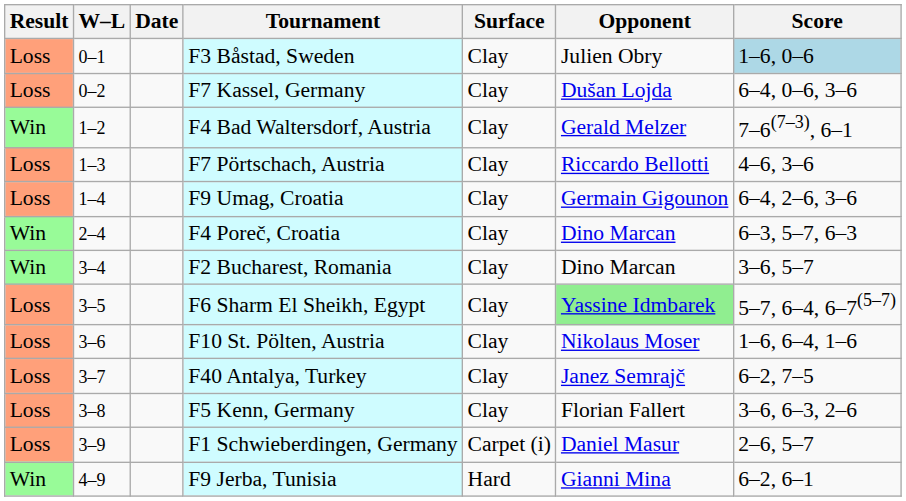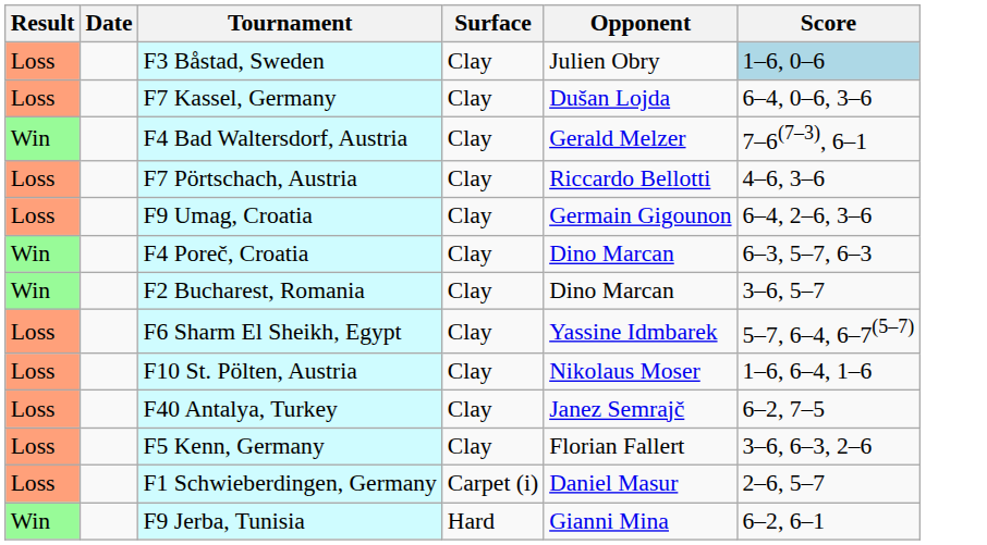 <table class="sortable wikitable nowrap">
 <tr>
 <th>Result</th>
-<th class="unsortable">W–L</th>
 <th>Date</th>
 <th>Tournament</th>
 <th>Surface</th>
 <th>Opponent</th>
 <th class="unsortable">Score</th>
 </tr>
 <tr>
 <td bgcolor=ffa07a>Loss</td>
-<td><small>0–1</small></td>
 <td></td>
 <td style="background:#cffcff;">F3 Båstad, Sweden</td>
 <td>Clay</td>
 <td> Julien Obry</td>
 <td style="background: lightblue;">1–6, 0–6</td>
 </tr>
 <tr>
 <td bgcolor=ffa07a>Loss</td>
-<td><small>0–2</small></td>
 <td></td>
 <td style="background:#cffcff;">F7 Kassel, Germany</td>
 <td>Clay</td>
 <td> <a href='#'>Dušan Lojda</a></td>
 <td>6–4, 0–6, 3–6</td>
 </tr>
 <tr>
 <td bgcolor=98fb98>Win</td>
-<td><small>1–2</small></td>
 <td></td>
 <td style="background:#cffcff;">F4 Bad Waltersdorf, Austria</td>
 <td>Clay</td>
 <td> <a href='#'>Gerald Melzer</a></td>
 <td>7–6<sup>(7–3)</sup>, 6–1</td>
 </tr>
 <tr>
 <td bgcolor=ffa07a>Loss</td>
-<td><small>1–3</small></td>
 <td></td>
 <td style="background:#cffcff;">F7 Pörtschach, Austria</td>
 <td>Clay</td>
 <td> <a href='#'>Riccardo Bellotti</a></td>
 <td>4–6, 3–6</td>
 </tr>
 <tr>
 <td bgcolor=ffa07a>Loss</td>
-<td><small>1–4</small></td>
 <td></td>
 <td style="background:#cffcff;">F9 Umag, Croatia</td>
 <td>Clay</td>
 <td> <a href='#'>Germain Gigounon</a></td>
 <td>6–4, 2–6, 3–6</td>
 </tr>
 <tr>
 <td bgcolor=98fb98>Win</td>
-<td><small>2–4</small></td>
 <td></td>
 <td style="background:#cffcff;">F4 Poreč, Croatia</td>
 <td>Clay</td>
 <td> <a href='#'>Dino Marcan</a></td>
 <td>6–3, 5–7, 6–3</td>
 </tr>
 <tr>
 <td bgcolor=98fb98>Win</td>
-<td><small>3–4</small></td>
 <td></td>
 <td style="background:#cffcff;">F2 Bucharest, Romania</td>
 <td>Clay</td>
 <td> Dino Marcan</td>
 <td>3–6, 5–7</td>
 </tr>
 <tr>
 <td bgcolor=ffa07a>Loss</td>
-<td><small>3–5</small></td>
 <td></td>
 <td style="background:#cffcff;">F6 Sharm El Sheikh, Egypt</td>
 <td>Clay</td>
-<td style="background: lightgreen;"> <a href='#'>Yassine Idmbarek</a></td>
+<td> <a href='#'>Yassine Idmbarek</a></td>
 <td>5–7, 6–4, 6–7<sup>(5–7)</sup></td>
 </tr>
 <tr>
 <td bgcolor=ffa07a>Loss</td>
-<td><small>3–6</small></td>
 <td></td>
 <td style="background:#cffcff;">F10 St. Pölten, Austria</td>
 <td>Clay</td>
 <td> <a href='#'>Nikolaus Moser</a></td>
 <td>1–6, 6–4, 1–6</td>
 </tr>
 <tr>
 <td bgcolor=ffa07a>Loss</td>
-<td><small>3–7</small></td>
 <td></td>
 <td style="background:#cffcff;">F40 Antalya, Turkey</td>
 <td>Clay</td>
 <td> <a href='#'>Janez Semrajč</a></td>
 <td>6–2, 7–5</td>
 </tr>
 <tr>
 <td bgcolor=ffa07a>Loss</td>
-<td><small>3–8</small></td>
 <td></td>
 <td style="background:#cffcff;">F5 Kenn, Germany</td>
 <td>Clay</td>
 <td> Florian Fallert</td>
 <td>3–6, 6–3, 2–6</td>
 </tr>
 <tr>
 <td bgcolor=ffa07a>Loss</td>
-<td><small>3–9</small></td>
 <td></td>
 <td style="background:#cffcff;">F1 Schwieberdingen, Germany</td>
 <td>Carpet (i)</td>
 <td> <a href='#'>Daniel Masur</a></td>
 <td>2–6, 5–7</td>
 </tr>
 <tr>
 <td bgcolor=98fb98>Win</td>
-<td><small>4–9</small></td>
 <td></td>
 <td style="background:#cffcff;">F9 Jerba, Tunisia</td>
 <td>Hard</td>
 <td> <a href='#'>Gianni Mina</a></td>
 <td>6–2, 6–1</td>
 </tr>
 </table>
